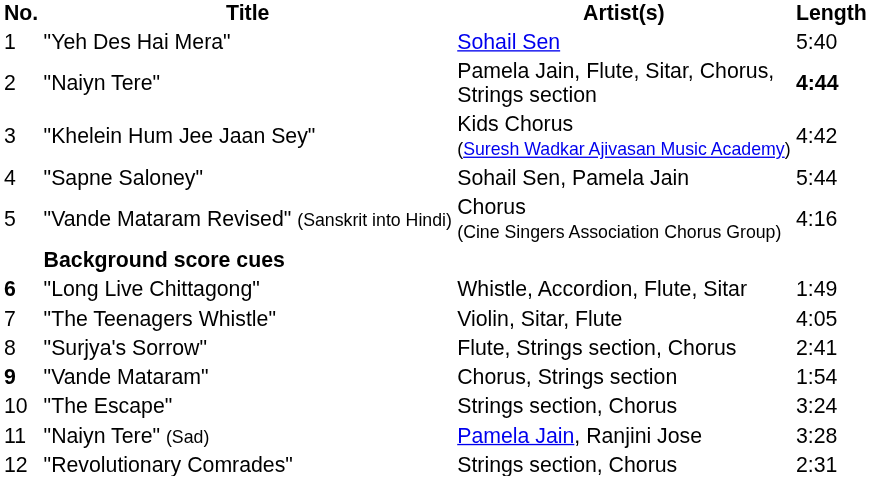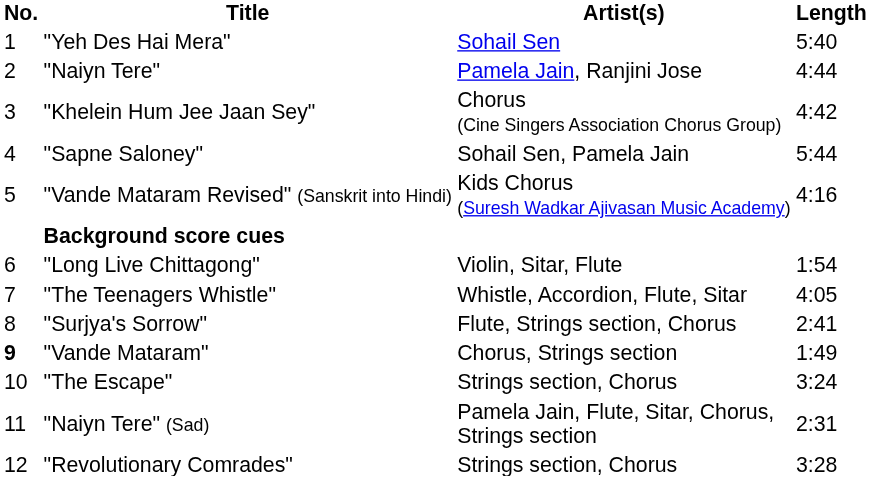 <table class="tracklist">
 <tr>
 <th>No.</th>
 <th>Title</th>
 <th>Artist(s)</th>
 <th>Length</th>
 </tr>
 <tr>
 <td>1</td>
 <td>"Yeh Des Hai Mera"</td>
 <td><a href='#'>Sohail Sen</a></td>
 <td>5:40</td>
 </tr>
 <tr>
 <td>2</td>
 <td>"Naiyn Tere"</td>
-<td>Pamela Jain, Flute, Sitar, Chorus,<br>Strings section</td>
-<td><strong>4:44</strong></td>
+<td><a href='#'>Pamela Jain</a>, Ranjini Jose</td>
+<td>4:44</td>
 </tr>
 <tr>
 <td>3</td>
 <td>"Khelein Hum Jee Jaan Sey"</td>
-<td>Kids Chorus<br><small>(<a href='#'>Suresh Wadkar Ajivasan Music Academy</a>)</small></td>
+<td>Chorus<br><small>(Cine Singers Association Chorus Group)</small></td>
 <td>4:42</td>
 </tr>
 <tr>
 <td>4</td>
 <td>"Sapne Saloney"</td>
 <td>Sohail Sen, Pamela Jain</td>
 <td>5:44</td>
 </tr>
 <tr>
 <td>5</td>
 <td>"Vande Mataram Revised" <small>(Sanskrit into Hindi)</small></td>
-<td>Chorus<br><small>(Cine Singers Association Chorus Group)</small></td>
+<td>Kids Chorus<br><small>(<a href='#'>Suresh Wadkar Ajivasan Music Academy</a>)</small></td>
 <td>4:16</td>
 </tr>
 <tr>
 <td></td>
 <td><strong>Background score cues</strong></td>
 <td></td>
 <td></td>
 </tr>
 <tr>
-<td><strong>6</strong></td>
+<td>6</td>
 <td>"Long Live Chittagong"</td>
-<td>Whistle, Accordion, Flute, Sitar</td>
-<td>1:49</td>
+<td>Violin, Sitar, Flute</td>
+<td>1:54</td>
 </tr>
 <tr>
 <td>7</td>
 <td>"The Teenagers Whistle"</td>
-<td>Violin, Sitar, Flute</td>
+<td>Whistle, Accordion, Flute, Sitar</td>
 <td>4:05</td>
 </tr>
 <tr>
 <td>8</td>
 <td>"Surjya's Sorrow"</td>
 <td>Flute, Strings section, Chorus</td>
 <td>2:41</td>
 </tr>
 <tr>
 <td><strong>9</strong></td>
 <td>"Vande Mataram"</td>
 <td>Chorus, Strings section</td>
-<td>1:54</td>
+<td>1:49</td>
 </tr>
 <tr>
 <td>10</td>
 <td>"The Escape"</td>
 <td>Strings section, Chorus</td>
 <td>3:24</td>
 </tr>
 <tr>
 <td>11</td>
 <td>"Naiyn Tere" <small>(Sad)</small></td>
-<td><a href='#'>Pamela Jain</a>, Ranjini Jose</td>
-<td>3:28</td>
+<td>Pamela Jain, Flute, Sitar, Chorus,<br>Strings section</td>
+<td>2:31</td>
 </tr>
 <tr>
 <td>12</td>
 <td>"Revolutionary Comrades"</td>
 <td>Strings section, Chorus</td>
-<td>2:31</td>
+<td>3:28</td>
 </tr>
 </table>
